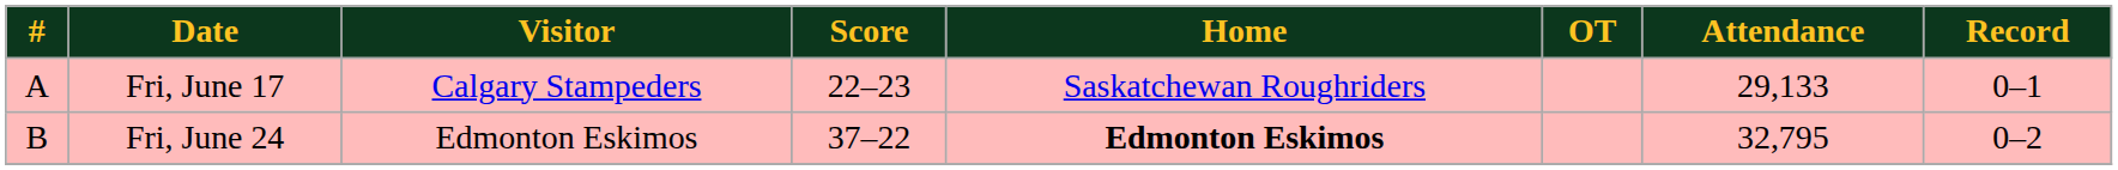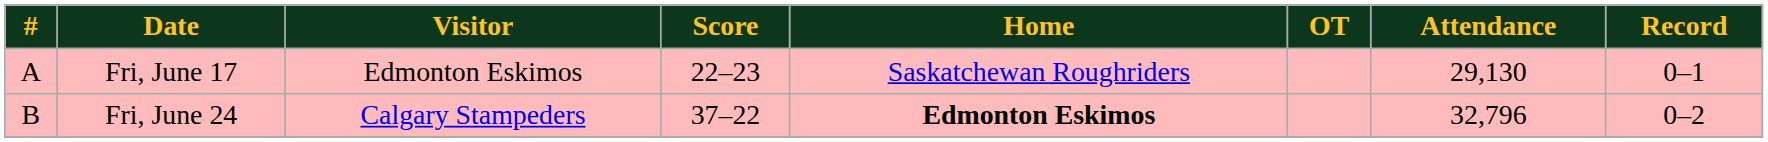 <table class="wikitable" width="80%">
 <tr align="center" style="background:#0C371D;color:#ffc322;">
 <td><strong>#</strong></td>
 <td><strong>Date</strong></td>
 <td><strong>Visitor</strong></td>
 <td><strong>Score</strong></td>
 <td><strong>Home</strong></td>
 <td><strong>OT</strong></td>
 <td><strong>Attendance</strong></td>
 <td><strong>Record</strong></td>
 </tr>
 <tr align="center" bgcolor="#ffbbbb">
 <td>A</td>
 <td>Fri, June 17</td>
-<td><a href='#'>Calgary Stampeders</a></td>
+<td>Edmonton Eskimos</td>
 <td>22–23</td>
 <td><a href='#'>Saskatchewan Roughriders</a></td>
 <td></td>
-<td>29,133</td>
+<td>29,130</td>
 <td>0–1</td>
 </tr>
 <tr align="center" bgcolor="#ffbbbb">
 <td>B</td>
 <td>Fri, June 24</td>
-<td>Edmonton Eskimos</td>
+<td><a href='#'>Calgary Stampeders</a></td>
 <td>37–22</td>
 <td><strong>Edmonton Eskimos</strong></td>
 <td></td>
-<td>32,795</td>
+<td>32,796</td>
 <td>0–2</td>
 </tr>
 <tr>
 </tr>
 </table>
